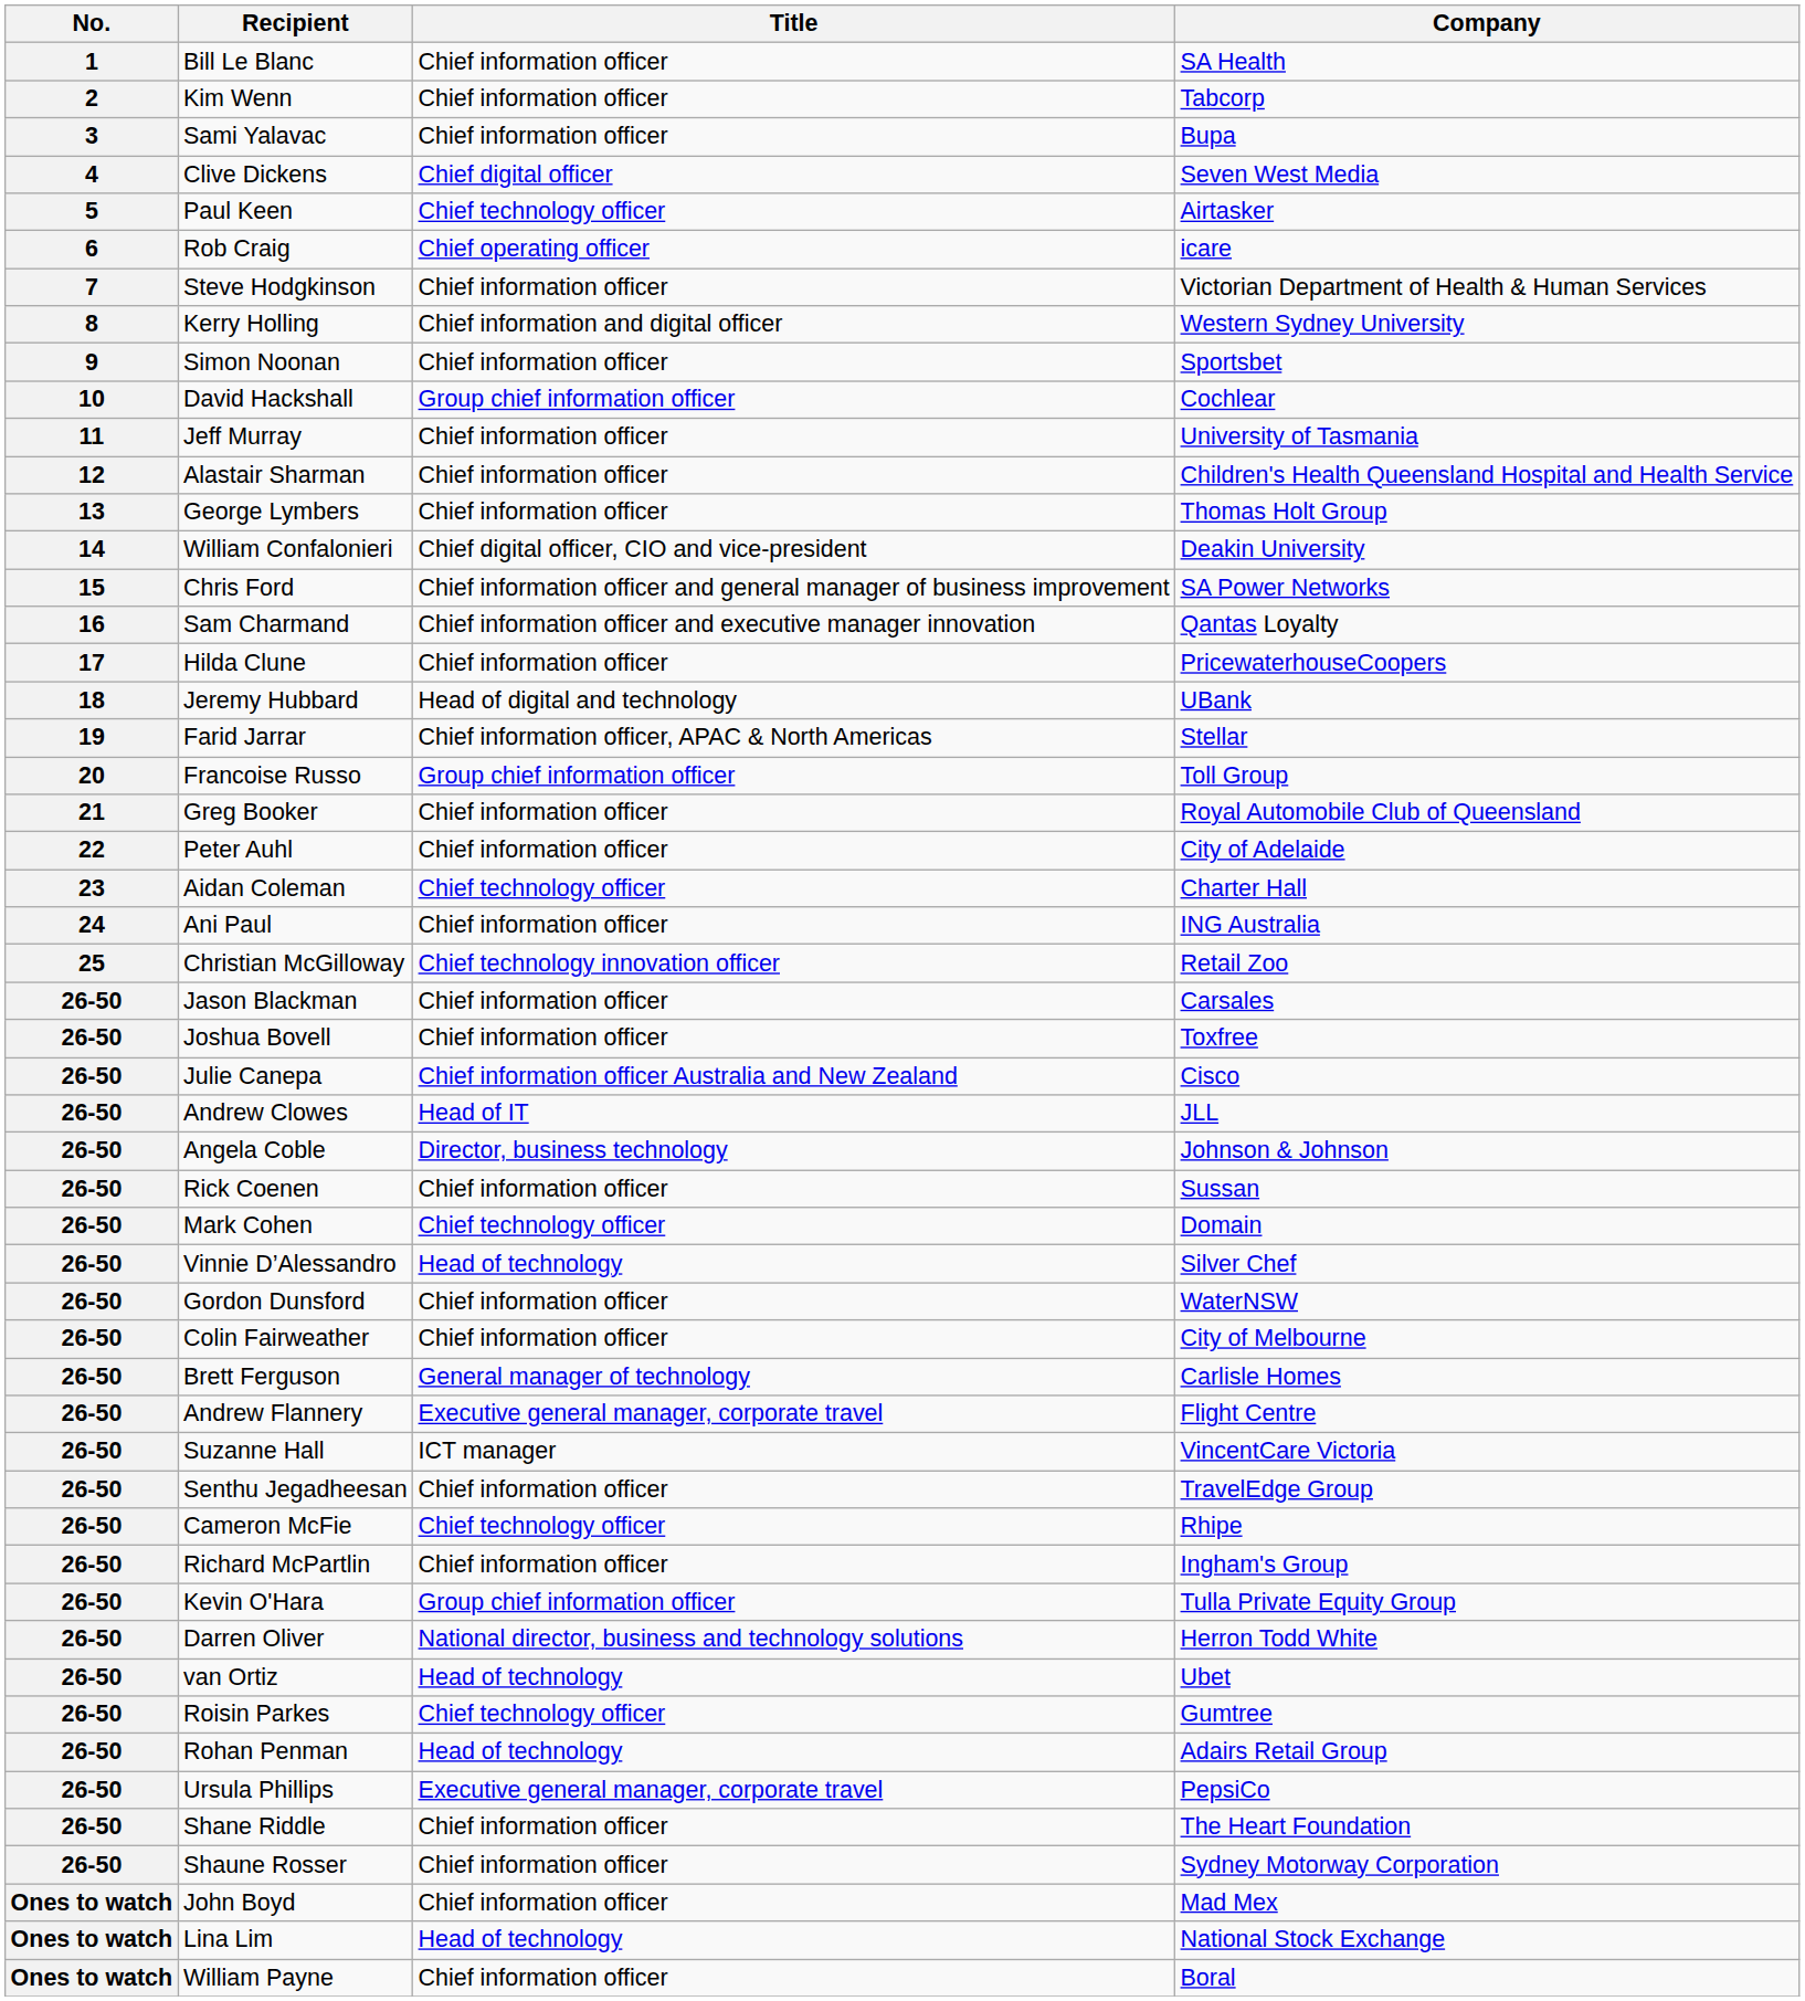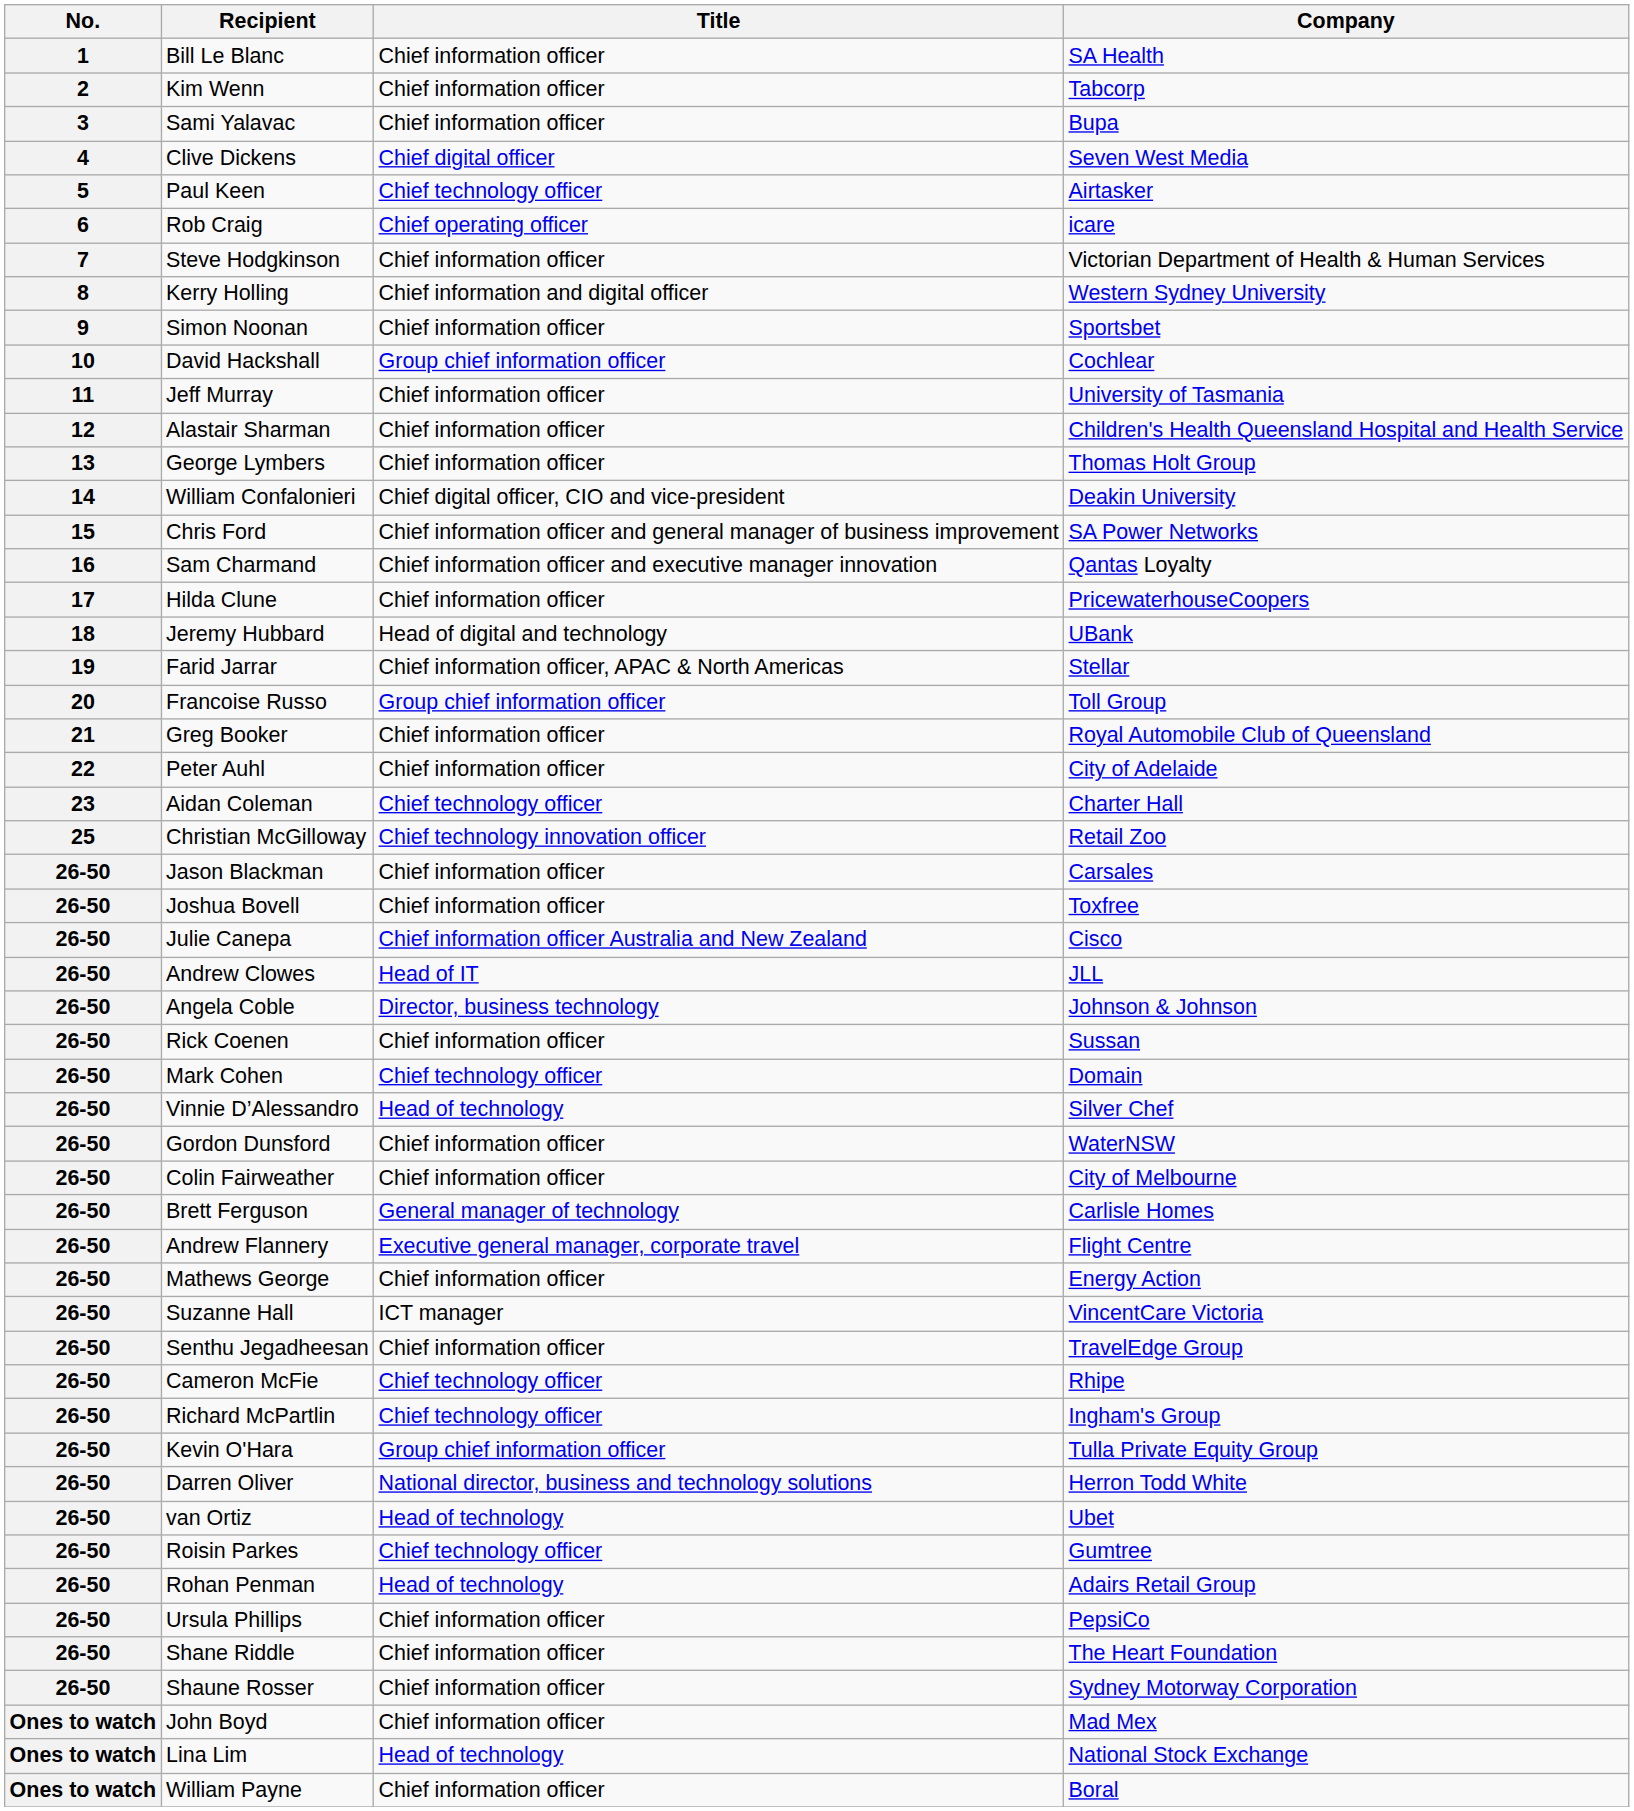 <table class="wikitable plainrowheaders">
 <tr>
 <th scope="col">No.</th>
 <th scope="col">Recipient</th>
 <th scope="col">Title</th>
 <th scope="col">Company</th>
 </tr>
 <tr>
 <th scope="row">1</th>
 <td>Bill Le Blanc</td>
 <td>Chief information officer</td>
 <td><a href='#'>SA Health</a></td>
 </tr>
 <tr>
 <th scope="row">2</th>
 <td>Kim Wenn</td>
 <td>Chief information officer</td>
 <td><a href='#'>Tabcorp</a></td>
 </tr>
 <tr>
 <th scope="row">3</th>
 <td>Sami Yalavac</td>
 <td>Chief information officer</td>
 <td><a href='#'>Bupa</a></td>
 </tr>
 <tr>
 <th scope="row">4</th>
 <td>Clive Dickens</td>
 <td><a href='#'>Chief digital officer</a></td>
 <td><a href='#'>Seven West Media</a></td>
 </tr>
 <tr>
 <th scope="row">5</th>
 <td>Paul Keen</td>
 <td><a href='#'>Chief technology officer</a></td>
 <td><a href='#'>Airtasker</a></td>
 </tr>
 <tr>
 <th scope="row">6</th>
 <td>Rob Craig</td>
 <td><a href='#'>Chief operating officer</a></td>
 <td><a href='#'>icare</a></td>
 </tr>
 <tr>
 <th scope="row">7</th>
 <td>Steve Hodgkinson</td>
 <td>Chief information officer</td>
 <td>Victorian Department of Health & Human Services</td>
 </tr>
 <tr>
 <th scope="row">8</th>
 <td>Kerry Holling</td>
 <td>Chief information and digital officer</td>
 <td><a href='#'>Western Sydney University</a></td>
 </tr>
 <tr>
 <th scope="row">9</th>
 <td>Simon Noonan</td>
 <td>Chief information officer</td>
 <td><a href='#'>Sportsbet</a></td>
 </tr>
 <tr>
 <th scope="row">10</th>
 <td>David Hackshall</td>
 <td><a href='#'>Group chief information officer</a></td>
 <td><a href='#'>Cochlear</a></td>
 </tr>
 <tr>
 <th scope="row">11</th>
 <td>Jeff Murray</td>
 <td>Chief information officer</td>
 <td><a href='#'>University of Tasmania</a></td>
 </tr>
 <tr>
 <th scope="row">12</th>
 <td>Alastair Sharman</td>
 <td>Chief information officer</td>
 <td><a href='#'>Children's Health Queensland Hospital and Health Service</a></td>
 </tr>
 <tr>
 <th scope="row">13</th>
 <td>George Lymbers</td>
 <td>Chief information officer</td>
 <td><a href='#'>Thomas Holt Group</a></td>
 </tr>
 <tr>
 <th scope="row">14</th>
 <td>William Confalonieri</td>
 <td>Chief digital officer, CIO and vice-president</td>
 <td><a href='#'>Deakin University</a></td>
 </tr>
 <tr>
 <th scope="row">15</th>
 <td>Chris Ford</td>
 <td>Chief information officer and general manager of business improvement</td>
 <td><a href='#'>SA Power Networks</a></td>
 </tr>
 <tr>
 <th scope="row">16</th>
 <td>Sam Charmand</td>
 <td>Chief information officer and executive manager innovation</td>
 <td><a href='#'>Qantas</a> Loyalty</td>
 </tr>
 <tr>
 <th scope="row">17</th>
 <td>Hilda Clune</td>
 <td>Chief information officer</td>
 <td><a href='#'>PricewaterhouseCoopers</a></td>
 </tr>
 <tr>
 <th scope="row">18</th>
 <td>Jeremy Hubbard</td>
 <td>Head of digital and technology</td>
 <td><a href='#'>UBank</a></td>
 </tr>
 <tr>
 <th scope="row">19</th>
 <td>Farid Jarrar</td>
 <td>Chief information officer, APAC & North Americas</td>
 <td><a href='#'>Stellar</a></td>
 </tr>
 <tr>
 <th scope="row">20</th>
 <td>Francoise Russo</td>
 <td><a href='#'>Group chief information officer</a></td>
 <td><a href='#'>Toll Group</a></td>
 </tr>
 <tr>
 <th scope="row">21</th>
 <td>Greg Booker</td>
 <td>Chief information officer</td>
 <td><a href='#'>Royal Automobile Club of Queensland</a></td>
 </tr>
 <tr>
 <th scope="row">22</th>
 <td>Peter Auhl</td>
 <td>Chief information officer</td>
 <td><a href='#'>City of Adelaide</a></td>
 </tr>
 <tr>
 <th scope="row">23</th>
 <td>Aidan Coleman</td>
 <td><a href='#'>Chief technology officer</a></td>
 <td><a href='#'>Charter Hall</a></td>
 </tr>
 <tr>
-<th scope="row">24</th>
-<td>Ani Paul</td>
-<td>Chief information officer</td>
-<td><a href='#'>ING Australia</a></td>
-</tr>
-<tr>
 <th scope="row">25</th>
 <td>Christian McGilloway</td>
 <td><a href='#'>Chief technology innovation officer</a></td>
 <td><a href='#'>Retail Zoo</a></td>
 </tr>
 <tr>
 <th scope="row">26-50</th>
 <td>Jason Blackman</td>
 <td>Chief information officer</td>
 <td><a href='#'>Carsales</a></td>
 </tr>
 <tr>
 <th scope="row">26-50</th>
 <td>Joshua Bovell</td>
 <td>Chief information officer</td>
 <td><a href='#'>Toxfree</a></td>
 </tr>
 <tr>
 <th scope="row">26-50</th>
 <td>Julie Canepa</td>
 <td><a href='#'>Chief information officer Australia and New Zealand</a></td>
 <td><a href='#'>Cisco</a></td>
 </tr>
 <tr>
 <th scope="row">26-50</th>
 <td>Andrew Clowes</td>
 <td><a href='#'>Head of IT</a></td>
 <td><a href='#'>JLL</a></td>
 </tr>
 <tr>
 <th scope="row">26-50</th>
 <td>Angela Coble</td>
 <td><a href='#'>Director, business technology</a></td>
 <td><a href='#'>Johnson & Johnson</a></td>
 </tr>
 <tr>
 <th scope="row">26-50</th>
 <td>Rick Coenen</td>
 <td>Chief information officer</td>
 <td><a href='#'>Sussan</a></td>
 </tr>
 <tr>
 <th scope="row">26-50</th>
 <td>Mark Cohen</td>
 <td><a href='#'>Chief technology officer</a></td>
 <td><a href='#'>Domain</a></td>
 </tr>
 <tr>
 <th scope="row">26-50</th>
 <td>Vinnie D’Alessandro</td>
 <td><a href='#'>Head of technology</a></td>
 <td><a href='#'>Silver Chef</a></td>
 </tr>
 <tr>
 <th scope="row">26-50</th>
 <td>Gordon Dunsford</td>
 <td>Chief information officer</td>
 <td><a href='#'>WaterNSW</a></td>
 </tr>
 <tr>
 <th scope="row">26-50</th>
 <td>Colin Fairweather</td>
 <td>Chief information officer</td>
 <td><a href='#'>City of Melbourne</a></td>
 </tr>
 <tr>
 <th scope="row">26-50</th>
 <td>Brett Ferguson</td>
 <td><a href='#'>General manager of technology</a></td>
 <td><a href='#'>Carlisle Homes</a></td>
 </tr>
 <tr>
 <th scope="row">26-50</th>
 <td>Andrew Flannery</td>
 <td><a href='#'>Executive general manager, corporate travel</a></td>
 <td><a href='#'>Flight Centre</a></td>
 </tr>
 <tr>
 <th scope="row">26-50</th>
+<td>Mathews George</td>
+<td>Chief information officer</td>
+<td><a href='#'>Energy Action</a></td>
+</tr>
+<tr>
+<th scope="row">26-50</th>
 <td>Suzanne Hall</td>
 <td>ICT manager</td>
 <td><a href='#'>VincentCare Victoria</a></td>
 </tr>
 <tr>
 <th scope="row">26-50</th>
 <td>Senthu Jegadheesan</td>
 <td>Chief information officer</td>
 <td><a href='#'>TravelEdge Group</a></td>
 </tr>
 <tr>
 <th scope="row">26-50</th>
 <td>Cameron McFie</td>
 <td><a href='#'>Chief technology officer</a></td>
 <td><a href='#'>Rhipe</a></td>
 </tr>
 <tr>
 <th scope="row">26-50</th>
 <td>Richard McPartlin</td>
-<td>Chief information officer</td>
+<td><a href='#'>Chief technology officer</a></td>
 <td><a href='#'>Ingham's Group</a></td>
 </tr>
 <tr>
 <th scope="row">26-50</th>
 <td>Kevin O'Hara</td>
 <td><a href='#'>Group chief information officer</a></td>
 <td><a href='#'>Tulla Private Equity Group</a></td>
 </tr>
 <tr>
 <th scope="row">26-50</th>
 <td>Darren Oliver</td>
 <td><a href='#'>National director, business and technology solutions</a></td>
 <td><a href='#'>Herron Todd White</a></td>
 </tr>
 <tr>
 <th scope="row">26-50</th>
 <td>van Ortiz</td>
 <td><a href='#'>Head of technology</a></td>
 <td><a href='#'>Ubet</a></td>
 </tr>
 <tr>
 <th scope="row">26-50</th>
 <td>Roisin Parkes</td>
 <td><a href='#'>Chief technology officer</a></td>
 <td><a href='#'>Gumtree</a></td>
 </tr>
 <tr>
 <th scope="row">26-50</th>
 <td>Rohan Penman</td>
 <td><a href='#'>Head of technology</a></td>
 <td><a href='#'>Adairs Retail Group</a></td>
 </tr>
 <tr>
 <th scope="row">26-50</th>
 <td>Ursula Phillips</td>
-<td><a href='#'>Executive general manager, corporate travel</a></td>
+<td>Chief information officer</td>
 <td><a href='#'>PepsiCo</a></td>
 </tr>
 <tr>
 <th scope="row">26-50</th>
 <td>Shane Riddle</td>
 <td>Chief information officer</td>
 <td><a href='#'>The Heart Foundation</a></td>
 </tr>
 <tr>
 <th scope="row">26-50</th>
 <td>Shaune Rosser</td>
 <td>Chief information officer</td>
 <td><a href='#'>Sydney Motorway Corporation</a></td>
 </tr>
 <tr>
 <th scope="row">Ones to watch</th>
 <td>John Boyd</td>
 <td>Chief information officer</td>
 <td><a href='#'>Mad Mex</a></td>
 </tr>
 <tr>
 <th scope="row">Ones to watch</th>
 <td>Lina Lim</td>
 <td><a href='#'>Head of technology</a></td>
 <td><a href='#'>National Stock Exchange</a></td>
 </tr>
 <tr>
 <th scope="row">Ones to watch</th>
 <td>William Payne</td>
 <td>Chief information officer</td>
 <td><a href='#'>Boral</a></td>
 </tr>
 </table>
